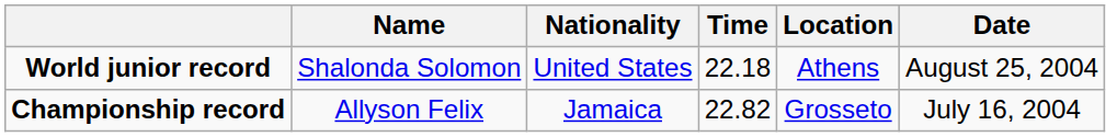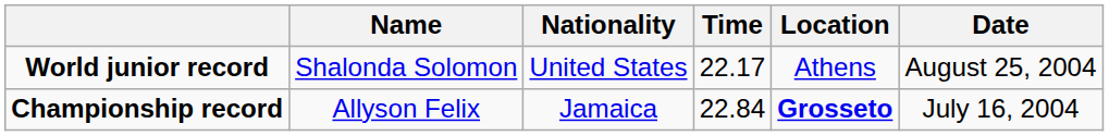 <table class=wikitable style=text-align:center>
 <tr>
 <th></th>
 <th>Name</th>
 <th>Nationality</th>
 <th>Time</th>
 <th>Location</th>
 <th>Date</th>
 </tr>
 <tr>
 <td><strong>World junior record</strong></td>
 <td><a href='#'>Shalonda Solomon</a></td>
 <td> <a href='#'>United States</a></td>
-<td align=left>22.18</td>
+<td align=left>22.17</td>
 <td><a href='#'>Athens</a></td>
 <td>August 25, 2004</td>
 </tr>
 <tr>
 <td><strong>Championship record</strong></td>
 <td><a href='#'>Allyson Felix</a></td>
 <td> <a href='#'>Jamaica</a></td>
-<td align=left>22.82</td>
-<td><a href='#'>Grosseto</a></td>
+<td align=left>22.84</td>
+<td><strong><a href='#'>Grosseto</a></strong></td>
 <td>July 16, 2004</td>
 </tr>
 </table>
